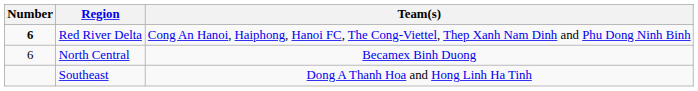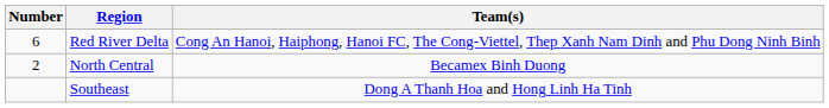 <table class="wikitable" style="text-align:center">
 <tr>
 <th>Number</th>
 <th><a href='#'>Region</a></th>
 <th>Team(s)</th>
 </tr>
 <tr>
-<td rowspan="1"><strong>6</strong></td>
+<td rowspan="1">6</td>
 <td align="left"><a href='#'>Red River Delta</a></td>
 <td><a href='#'>Cong An Hanoi</a>, <a href='#'>Haiphong</a>, <a href='#'>Hanoi FC</a>, <a href='#'>The Cong-Viettel</a>, <a href='#'>Thep Xanh Nam Dinh</a> and <a href='#'>Phu Dong Ninh Binh</a></td>
 </tr>
 <tr>
-<td rowspan="1">6</td>
+<td rowspan="1">2</td>
 <td align="left"><a href='#'>North Central</a></td>
 <td><a href='#'>Becamex Binh Duong</a></td>
 </tr>
 <tr>
 <td rowspan="1"></td>
 <td align="left"><a href='#'>Southeast</a></td>
 <td><a href='#'>Dong A Thanh Hoa</a> and <a href='#'>Hong Linh Ha Tinh</a></td>
 </tr>
 </table>
